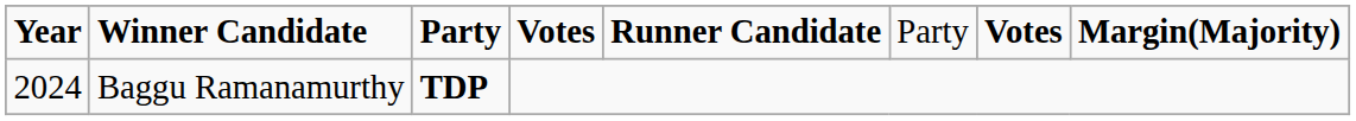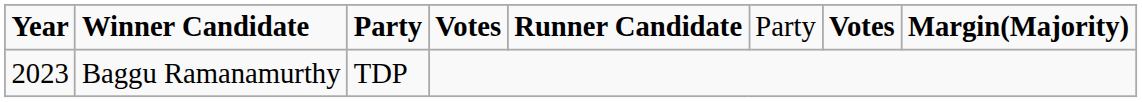 <table class="wikitable">
 <tr>
 <td><strong>Year</strong></td>
 <td><strong>Winner Candidate</strong></td>
 <td><strong>Party</strong></td>
 <td><strong>Votes</strong></td>
 <td><strong>Runner Candidate</strong></td>
 <td>Party</td>
 <td><strong>Votes</strong></td>
 <td><strong>Margin(Majority)</strong></td>
 </tr>
 <tr>
-<td>2024</td>
+<td>2023</td>
 <td>Baggu Ramanamurthy</td>
-<td><strong>TDP</strong></td>
+<td>TDP</td>
 </tr>
 </table>
